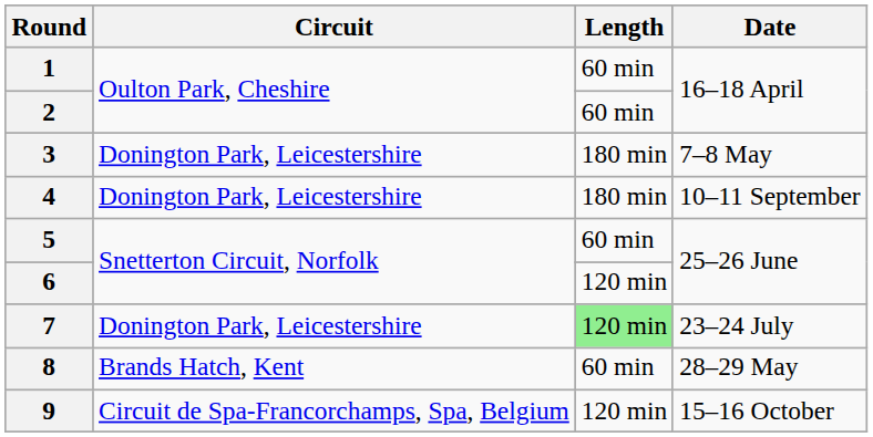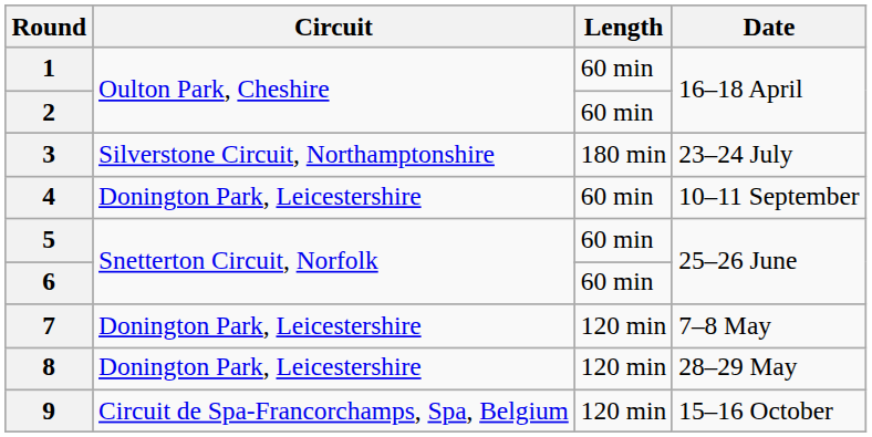 <table class="wikitable" style="font-size:85%">
 <tr>
 <th>Round</th>
 <th>Circuit</th>
 <th>Length</th>
 <th>Date</th>
 </tr>
 <tr>
 <th>1</th>
 <td rowspan="2"><a href='#'>Oulton Park</a>, <a href='#'>Cheshire</a></td>
 <td>60 min</td>
 <td rowspan=2>16–18 April</td>
 </tr>
 <tr>
 <th>2</th>
 <td>60 min</td>
 </tr>
 <tr>
 <th>3</th>
-<td><a href='#'>Donington Park</a>, <a href='#'>Leicestershire</a></td>
+<td><a href='#'>Silverstone Circuit</a>, <a href='#'>Northamptonshire</a></td>
 <td>180 min</td>
-<td>7–8 May</td>
+<td>23–24 July</td>
 </tr>
 <tr>
 <th>4</th>
 <td><a href='#'>Donington Park</a>, <a href='#'>Leicestershire</a></td>
-<td>180 min</td>
+<td>60 min</td>
 <td>10–11 September</td>
 </tr>
 <tr>
 <th>5</th>
 <td rowspan=2><a href='#'>Snetterton Circuit</a>, <a href='#'>Norfolk</a></td>
 <td>60 min</td>
 <td rowspan=2>25–26 June</td>
 </tr>
 <tr>
 <th>6</th>
-<td>120 min</td>
+<td>60 min</td>
 </tr>
 <tr>
 <th>7</th>
 <td><a href='#'>Donington Park</a>, <a href='#'>Leicestershire</a></td>
-<td style="background: lightgreen;">120 min</td>
-<td>23–24 July</td>
+<td>120 min</td>
+<td>7–8 May</td>
 </tr>
 <tr>
 <th>8</th>
-<td><a href='#'>Brands Hatch</a>, <a href='#'>Kent</a></td>
-<td>60 min</td>
+<td><a href='#'>Donington Park</a>, <a href='#'>Leicestershire</a></td>
+<td>120 min</td>
 <td>28–29 May</td>
 </tr>
 <tr>
 <th>9</th>
 <td><a href='#'>Circuit de Spa-Francorchamps</a>, <a href='#'>Spa</a>, <a href='#'>Belgium</a></td>
 <td>120 min</td>
 <td>15–16 October</td>
 </tr>
 </table>
